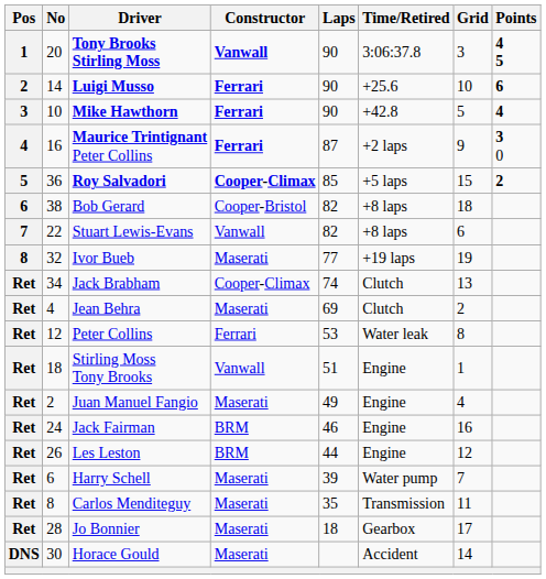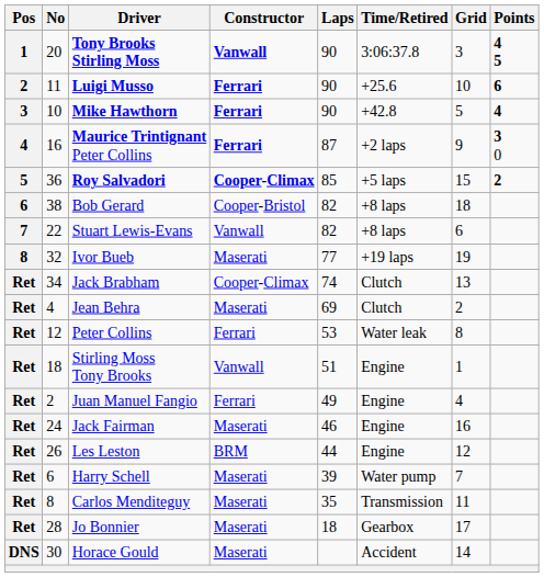 <table class="wikitable" style="font-size: 95%;">
 <tr>
 <th>Pos</th>
 <th>No</th>
 <th>Driver</th>
 <th>Constructor</th>
 <th>Laps</th>
 <th>Time/Retired</th>
 <th>Grid</th>
 <th>Points</th>
 </tr>
 <tr>
 <th>1</th>
 <td>20</td>
 <td> <strong><a href='#'>Tony Brooks</a></strong><br> <strong><a href='#'>Stirling Moss</a></strong></td>
 <td><strong><a href='#'>Vanwall</a></strong></td>
 <td>90</td>
 <td>3:06:37.8</td>
 <td>3</td>
 <td><strong>4</strong><br><strong>5</strong></td>
 </tr>
 <tr>
 <th>2</th>
-<td>14</td>
+<td>11</td>
 <td> <strong><a href='#'>Luigi Musso</a></strong></td>
 <td><strong><a href='#'>Ferrari</a></strong></td>
 <td>90</td>
 <td>+25.6</td>
 <td>10</td>
 <td><strong>6</strong></td>
 </tr>
 <tr>
 <th>3</th>
 <td>10</td>
 <td> <strong><a href='#'>Mike Hawthorn</a></strong></td>
 <td><strong><a href='#'>Ferrari</a></strong></td>
 <td>90</td>
 <td>+42.8</td>
 <td>5</td>
 <td><strong>4</strong></td>
 </tr>
 <tr>
 <th>4</th>
 <td>16</td>
 <td> <strong><a href='#'>Maurice Trintignant</a></strong><br> <a href='#'>Peter Collins</a></td>
 <td><strong><a href='#'>Ferrari</a></strong></td>
 <td>87</td>
 <td>+2 laps</td>
 <td>9</td>
 <td><strong>3</strong><br>0</td>
 </tr>
 <tr>
 <th>5</th>
 <td>36</td>
 <td> <strong><a href='#'>Roy Salvadori</a></strong></td>
 <td><strong><a href='#'>Cooper</a>-<a href='#'>Climax</a></strong></td>
 <td>85</td>
 <td>+5 laps</td>
 <td>15</td>
 <td><strong>2</strong></td>
 </tr>
 <tr>
 <th>6</th>
 <td>38</td>
 <td> <a href='#'>Bob Gerard</a></td>
 <td><a href='#'>Cooper</a>-<a href='#'>Bristol</a></td>
 <td>82</td>
 <td>+8 laps</td>
 <td>18</td>
 <td></td>
 </tr>
 <tr>
 <th>7</th>
 <td>22</td>
 <td> <a href='#'>Stuart Lewis-Evans</a></td>
 <td><a href='#'>Vanwall</a></td>
 <td>82</td>
 <td>+8 laps</td>
 <td>6</td>
 <td></td>
 </tr>
 <tr>
 <th>8</th>
 <td>32</td>
 <td> <a href='#'>Ivor Bueb</a></td>
 <td><a href='#'>Maserati</a></td>
 <td>77</td>
 <td>+19 laps</td>
 <td>19</td>
 <td></td>
 </tr>
 <tr>
 <th>Ret</th>
 <td>34</td>
 <td> <a href='#'>Jack Brabham</a></td>
 <td><a href='#'>Cooper</a>-<a href='#'>Climax</a></td>
 <td>74</td>
 <td>Clutch</td>
 <td>13</td>
 <td></td>
 </tr>
 <tr>
 <th>Ret</th>
 <td>4</td>
 <td> <a href='#'>Jean Behra</a></td>
 <td><a href='#'>Maserati</a></td>
 <td>69</td>
 <td>Clutch</td>
 <td>2</td>
 <td></td>
 </tr>
 <tr>
 <th>Ret</th>
 <td>12</td>
 <td> <a href='#'>Peter Collins</a></td>
 <td><a href='#'>Ferrari</a></td>
 <td>53</td>
 <td>Water leak</td>
 <td>8</td>
 <td></td>
 </tr>
 <tr>
 <th>Ret</th>
 <td>18</td>
 <td> <a href='#'>Stirling Moss</a><br> <a href='#'>Tony Brooks</a></td>
 <td><a href='#'>Vanwall</a></td>
 <td>51</td>
 <td>Engine</td>
 <td>1</td>
 <td></td>
 </tr>
 <tr>
 <th>Ret</th>
 <td>2</td>
 <td> <a href='#'>Juan Manuel Fangio</a></td>
-<td><a href='#'>Maserati</a></td>
+<td><a href='#'>Ferrari</a></td>
 <td>49</td>
 <td>Engine</td>
 <td>4</td>
 <td></td>
 </tr>
 <tr>
 <th>Ret</th>
 <td>24</td>
 <td> <a href='#'>Jack Fairman</a></td>
-<td><a href='#'>BRM</a></td>
+<td><a href='#'>Maserati</a></td>
 <td>46</td>
 <td>Engine</td>
 <td>16</td>
 <td></td>
 </tr>
 <tr>
 <th>Ret</th>
 <td>26</td>
 <td> <a href='#'>Les Leston</a></td>
 <td><a href='#'>BRM</a></td>
 <td>44</td>
 <td>Engine</td>
 <td>12</td>
 <td></td>
 </tr>
 <tr>
 <th>Ret</th>
 <td>6</td>
 <td> <a href='#'>Harry Schell</a></td>
 <td><a href='#'>Maserati</a></td>
 <td>39</td>
 <td>Water pump</td>
 <td>7</td>
 <td></td>
 </tr>
 <tr>
 <th>Ret</th>
 <td>8</td>
 <td> <a href='#'>Carlos Menditeguy</a></td>
 <td><a href='#'>Maserati</a></td>
 <td>35</td>
 <td>Transmission</td>
 <td>11</td>
 <td></td>
 </tr>
 <tr>
 <th>Ret</th>
 <td>28</td>
 <td> <a href='#'>Jo Bonnier</a></td>
 <td><a href='#'>Maserati</a></td>
 <td>18</td>
 <td>Gearbox</td>
 <td>17</td>
 <td></td>
 </tr>
 <tr>
 <th>DNS</th>
 <td>30</td>
 <td> <a href='#'>Horace Gould</a></td>
 <td><a href='#'>Maserati</a></td>
 <td></td>
 <td>Accident</td>
 <td>14</td>
 <td></td>
 </tr>
 <tr>
 <th colspan="8"></th>
 </tr>
 </table>
